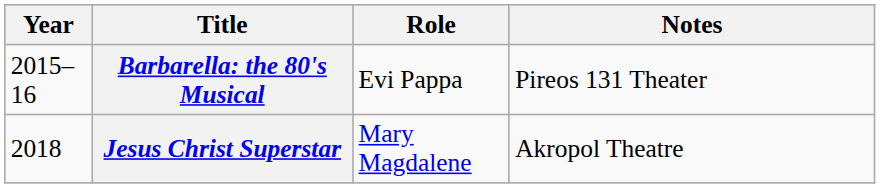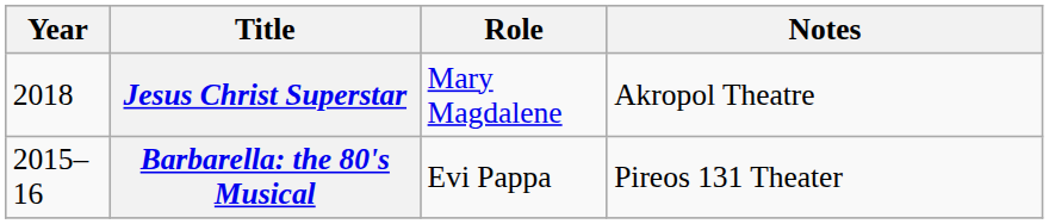 <table class="wikitable sortable plainrowheaders" style="width:62%;">
 <tr>
 <th>Year</th>
 <th width="30%">Title</th>
 <th width="18%">Role</th>
 <th width="42%">Notes</th>
 </tr>
 <tr>
+<td>2018</td>
+<th scope="row"><em><a href='#'>Jesus Christ Superstar</a></em></th>
+<td><a href='#'>Mary Magdalene</a></td>
+<td>Akropol Theatre</td>
+</tr>
+<tr>
 <td>2015–16</td>
 <th scope="row"><em><a href='#'>Barbarella: the 80's Musical</a></em></th>
 <td>Evi Pappa</td>
 <td>Pireos 131 Theater</td>
 </tr>
-<tr>
-<td>2018</td>
-<th scope="row"><em><a href='#'>Jesus Christ Superstar</a></em></th>
-<td><a href='#'>Mary Magdalene</a></td>
-<td>Akropol Theatre</td>
-</tr>
 </table>
